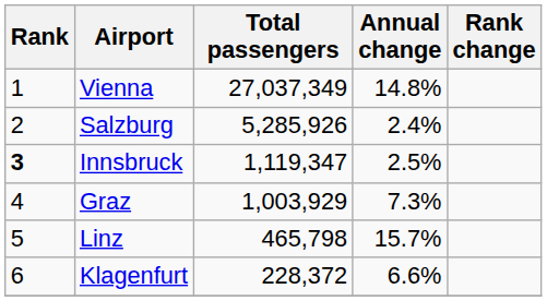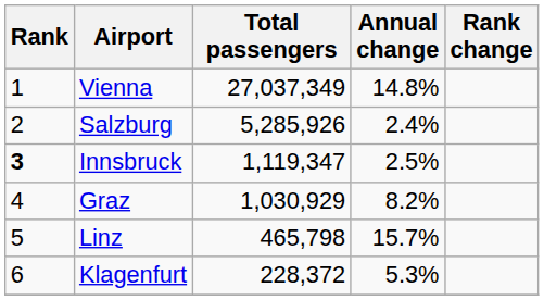 <table class="wikitable">
 <tr>
 <th>Rank</th>
 <th>Airport</th>
 <th style="width:100px">Total<br>passengers</th>
 <th>Annual<br>change</th>
 <th>Rank<br>change</th>
 </tr>
 <tr>
 <td>1</td>
 <td><a href='#'>Vienna</a></td>
 <td align="right">27,037,349</td>
 <td align="right">14.8%</td>
 <td align="center"></td>
 </tr>
 <tr>
 <td>2</td>
 <td><a href='#'>Salzburg</a></td>
 <td align="right">5,285,926</td>
 <td align="right">2.4%</td>
 <td align="center"></td>
 </tr>
 <tr>
 <td><strong>3</strong></td>
 <td><a href='#'>Innsbruck</a></td>
 <td align="right">1,119,347</td>
 <td align="right">2.5%</td>
 <td align="center"></td>
 </tr>
 <tr>
 <td>4</td>
 <td><a href='#'>Graz</a></td>
-<td align="right">1,003,929</td>
-<td align="right">7.3%</td>
+<td align="right">1,030,929</td>
+<td align="right">8.2%</td>
 <td align="center"></td>
 </tr>
 <tr>
 <td>5</td>
 <td><a href='#'>Linz</a></td>
 <td align="right">465,798</td>
 <td align="right">15.7%</td>
 <td align="center"></td>
 </tr>
 <tr>
 <td>6</td>
 <td><a href='#'>Klagenfurt</a></td>
 <td align="right">228,372</td>
-<td align="right">6.6%</td>
+<td align="right">5.3%</td>
 <td align="center"></td>
 </tr>
 <tr>
 </tr>
 </table>
